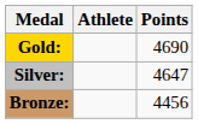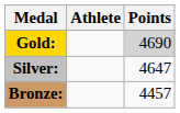 <table class="wikitable">
 <tr>
 <th>Medal</th>
 <th>Athlete</th>
 <th>Points</th>
 </tr>
 <tr>
 <td style="text-align:center;background-color:gold;"><strong>Gold:</strong></td>
 <td></td>
-<td align="right">4690</td>
+<td align="right" style="background: lightgrey;">4690</td>
 </tr>
 <tr>
 <td style="text-align:center;background-color:silver;"><strong>Silver:</strong></td>
 <td></td>
 <td align="right">4647</td>
 </tr>
 <tr>
 <td style="text-align:center;background-color:#CC9966;"><strong>Bronze:</strong></td>
 <td></td>
-<td align="right">4456</td>
+<td align="right">4457</td>
 </tr>
 </table>
